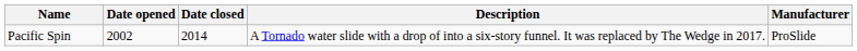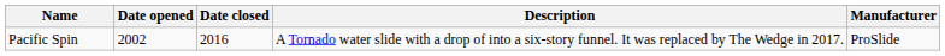 <table class="wikitable sortable">
 <tr>
 <th scope="col" width="115">Name</th>
 <th>Date opened</th>
 <th>Date closed</th>
 <th>Description</th>
 <th>Manufacturer</th>
 </tr>
 <tr>
 <td>Pacific Spin</td>
 <td>2002</td>
-<td>2014</td>
+<td>2016</td>
 <td>A <a href='#'>Tornado</a> water slide with a drop of  into a six-story funnel. It was replaced by The Wedge in 2017.</td>
 <td>ProSlide</td>
 </tr>
 </table>
